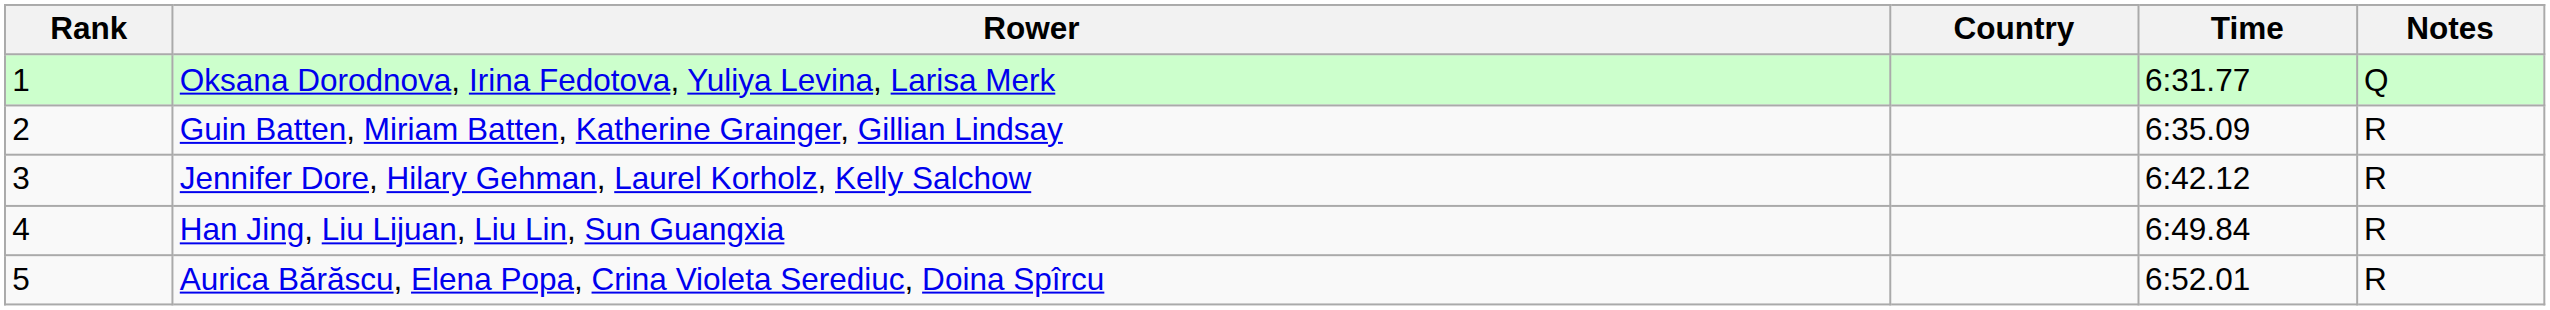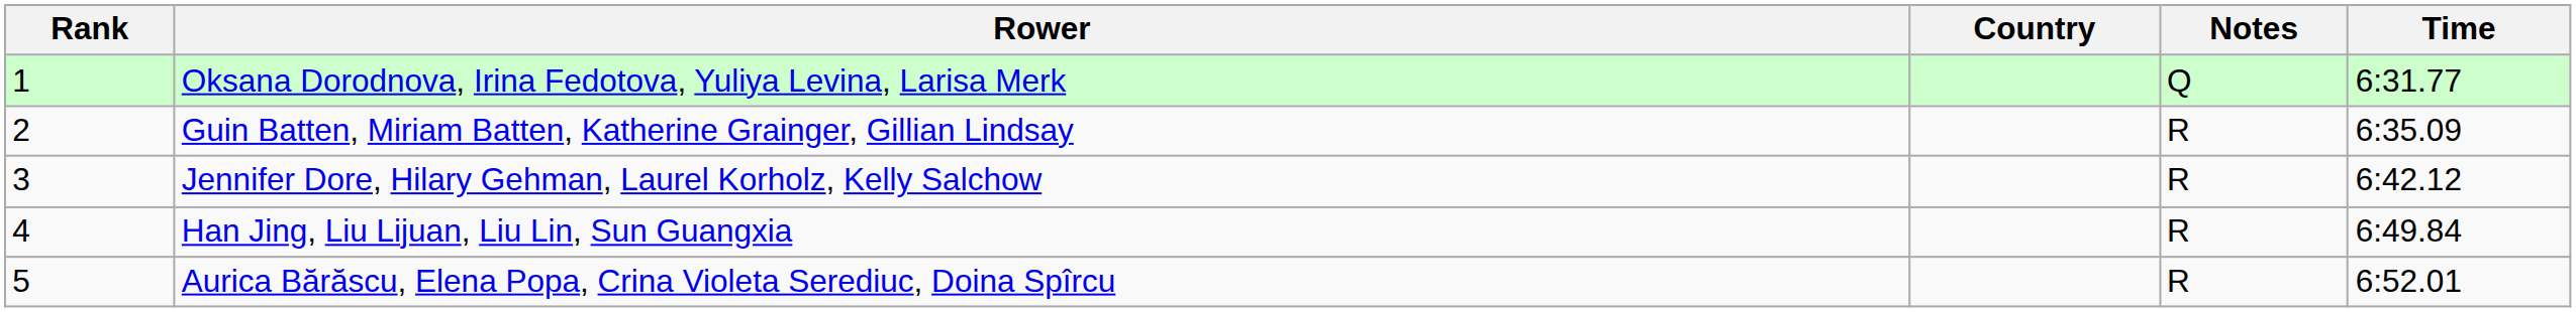 <table class="wikitable sortable" width=65%>
 <tr>
 <th>Rank</th>
 <th>Rower</th>
 <th>Country</th>
+<th>Notes</th>
 <th>Time</th>
-<th>Notes</th>
 </tr>
 <tr bgcolor=ccffcc>
 <td>1</td>
 <td><a href='#'>Oksana Dorodnova</a>, <a href='#'>Irina Fedotova</a>, <a href='#'>Yuliya Levina</a>, <a href='#'>Larisa Merk</a></td>
 <td></td>
+<td>Q</td>
 <td>6:31.77</td>
-<td>Q</td>
 </tr>
 <tr>
 <td>2</td>
 <td><a href='#'>Guin Batten</a>, <a href='#'>Miriam Batten</a>, <a href='#'>Katherine Grainger</a>, <a href='#'>Gillian Lindsay</a></td>
 <td></td>
+<td>R</td>
 <td>6:35.09</td>
-<td>R</td>
 </tr>
 <tr>
 <td>3</td>
 <td><a href='#'>Jennifer Dore</a>, <a href='#'>Hilary Gehman</a>, <a href='#'>Laurel Korholz</a>, <a href='#'>Kelly Salchow</a></td>
 <td></td>
+<td>R</td>
 <td>6:42.12</td>
-<td>R</td>
 </tr>
 <tr>
 <td>4</td>
 <td><a href='#'>Han Jing</a>, <a href='#'>Liu Lijuan</a>, <a href='#'>Liu Lin</a>, <a href='#'>Sun Guangxia</a></td>
 <td></td>
+<td>R</td>
 <td>6:49.84</td>
-<td>R</td>
 </tr>
 <tr>
 <td>5</td>
 <td><a href='#'>Aurica Bărăscu</a>, <a href='#'>Elena Popa</a>, <a href='#'>Crina Violeta Serediuc</a>, <a href='#'>Doina Spîrcu</a></td>
 <td></td>
+<td>R</td>
 <td>6:52.01</td>
-<td>R</td>
 </tr>
 </table>
